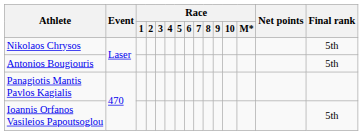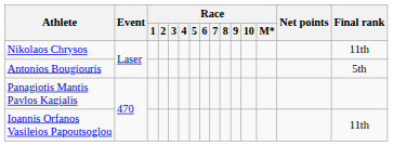 <table class="wikitable" style="font-size:90%">
 <tr>
 <th rowspan="2">Athlete</th>
 <th rowspan="2">Event</th>
 <th colspan=11>Race</th>
 <th rowspan=2>Net points</th>
 <th rowspan=2>Final rank</th>
 </tr>
 <tr style="font-size:95%">
 <th>1</th>
 <th>2</th>
 <th>3</th>
 <th>4</th>
 <th>5</th>
 <th>6</th>
 <th>7</th>
 <th>8</th>
 <th>9</th>
 <th>10</th>
 <th>M*</th>
 </tr>
 <tr align=center>
 <td align=left><a href='#'>Nikolaos Chrysos</a></td>
 <td align=left rowspan=2><a href='#'>Laser</a></td>
 <td></td>
 <td></td>
 <td></td>
 <td></td>
 <td></td>
 <td></td>
 <td></td>
 <td></td>
 <td></td>
 <td></td>
 <td></td>
 <td></td>
-<td>5th</td>
+<td>11th</td>
 </tr>
 <tr align=center>
 <td align=left><a href='#'>Antonios Bougiouris</a></td>
 <td></td>
 <td></td>
 <td></td>
 <td></td>
 <td></td>
 <td></td>
 <td></td>
 <td></td>
 <td></td>
 <td></td>
 <td></td>
 <td></td>
 <td>5th</td>
 </tr>
 <tr align=center>
 <td align=left><a href='#'>Panagiotis Mantis</a><br><a href='#'>Pavlos Kagialis</a></td>
 <td align=left rowspan=2><a href='#'>470</a></td>
 <td></td>
 <td></td>
 <td></td>
 <td></td>
 <td></td>
 <td></td>
 <td></td>
 <td></td>
 <td></td>
 <td></td>
 <td></td>
 <td></td>
 <td align=center></td>
 </tr>
 <tr align=center>
 <td align=left><a href='#'>Ioannis Orfanos</a><br><a href='#'>Vasileios Papoutsoglou</a></td>
 <td></td>
 <td></td>
 <td></td>
 <td></td>
 <td></td>
 <td></td>
 <td></td>
 <td></td>
 <td></td>
 <td></td>
 <td></td>
 <td></td>
-<td>5th</td>
+<td>11th</td>
 </tr>
 </table>
